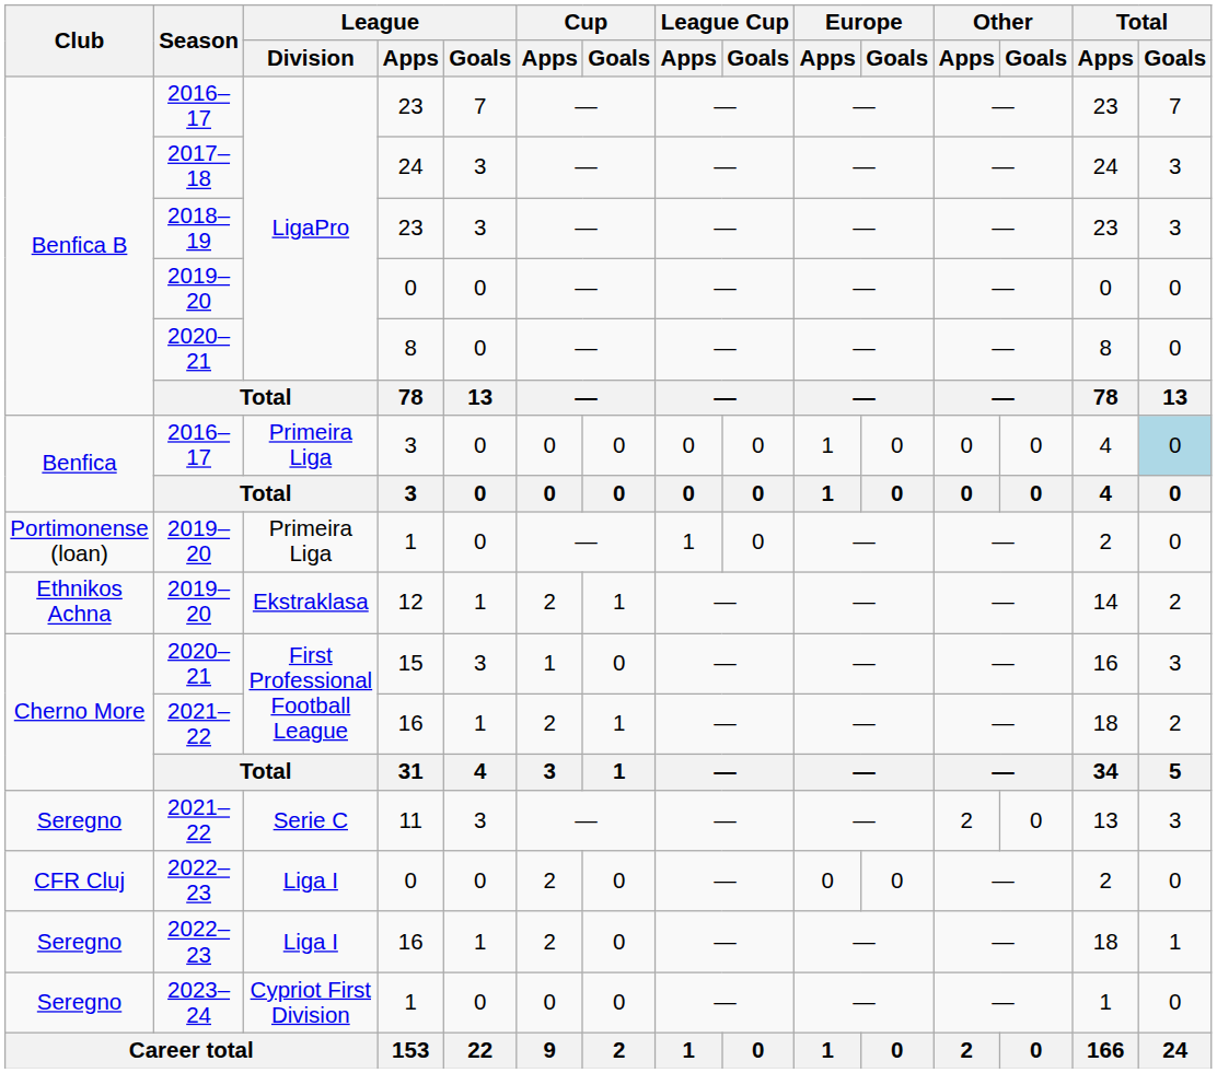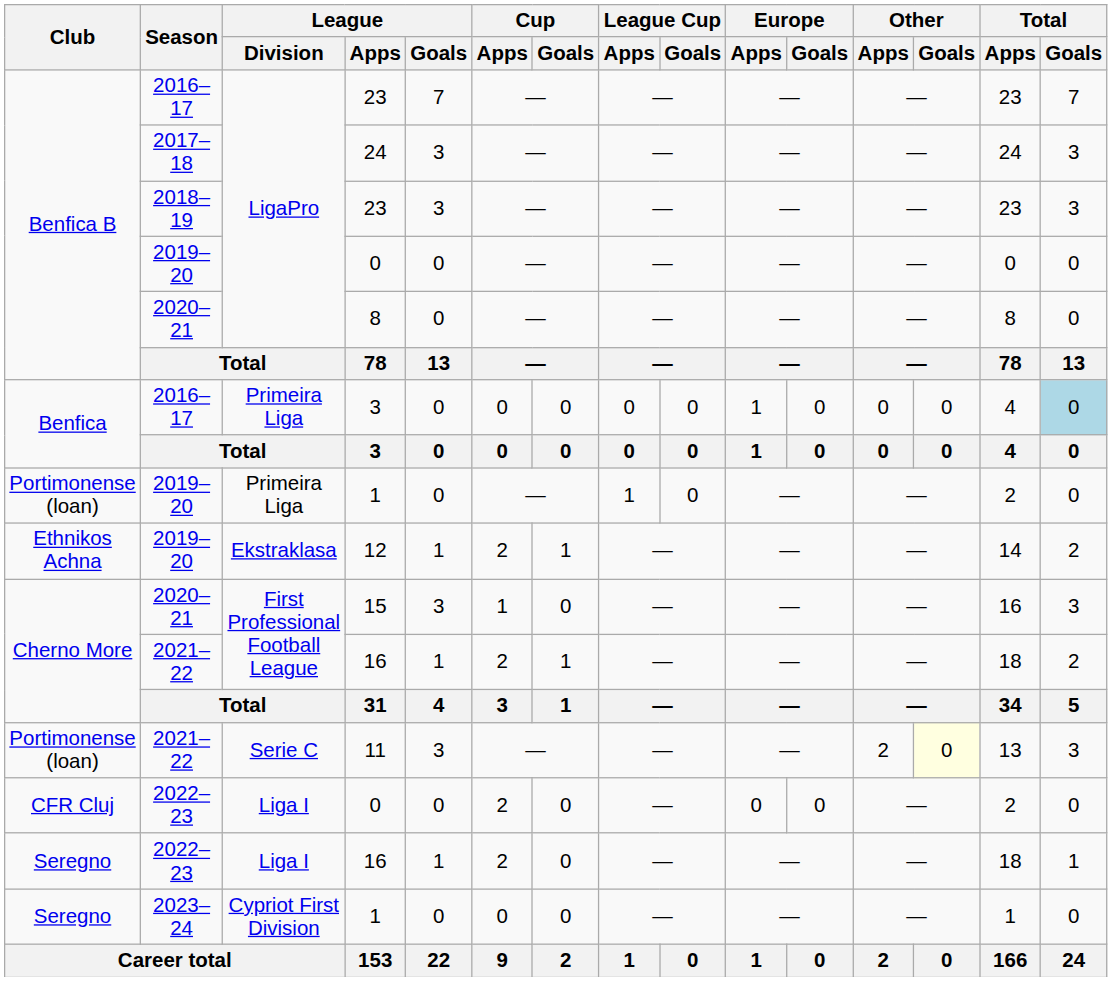 <table class="wikitable" style="text-align: center;">
 <tr>
 <th rowspan="2">Club</th>
 <th rowspan="2">Season</th>
 <th colspan="3">League</th>
 <th colspan="2">Cup</th>
 <th colspan="2">League Cup</th>
 <th colspan="2">Europe</th>
 <th colspan="2">Other</th>
 <th colspan="2">Total</th>
 </tr>
 <tr>
 <th>Division</th>
 <th>Apps</th>
 <th>Goals</th>
 <th>Apps</th>
 <th>Goals</th>
 <th>Apps</th>
 <th>Goals</th>
 <th>Apps</th>
 <th>Goals</th>
 <th>Apps</th>
 <th>Goals</th>
 <th>Apps</th>
 <th>Goals</th>
 </tr>
 <tr>
 <td rowspan="6"><a href='#'>Benfica B</a></td>
 <td><a href='#'>2016–17</a></td>
 <td rowspan="5"><a href='#'>LigaPro</a></td>
 <td>23</td>
 <td>7</td>
 <td colspan="2">—</td>
 <td colspan="2">—</td>
 <td colspan="2">—</td>
 <td colspan="2">—</td>
 <td>23</td>
 <td>7</td>
 </tr>
 <tr>
 <td><a href='#'>2017–18</a></td>
 <td>24</td>
 <td>3</td>
 <td colspan="2">—</td>
 <td colspan="2">—</td>
 <td colspan="2">—</td>
 <td colspan="2">—</td>
 <td>24</td>
 <td>3</td>
 </tr>
 <tr>
 <td><a href='#'>2018–19</a></td>
 <td>23</td>
 <td>3</td>
 <td colspan="2">—</td>
 <td colspan="2">—</td>
 <td colspan="2">—</td>
 <td colspan="2">—</td>
 <td>23</td>
 <td>3</td>
 </tr>
 <tr>
 <td><a href='#'>2019–20</a></td>
 <td>0</td>
 <td>0</td>
 <td colspan="2">—</td>
 <td colspan="2">—</td>
 <td colspan="2">—</td>
 <td colspan="2">—</td>
 <td>0</td>
 <td>0</td>
 </tr>
 <tr>
 <td><a href='#'>2020–21</a></td>
 <td>8</td>
 <td>0</td>
 <td colspan="2">—</td>
 <td colspan="2">—</td>
 <td colspan="2">—</td>
 <td colspan="2">—</td>
 <td>8</td>
 <td>0</td>
 </tr>
 <tr>
 <th colspan="2">Total</th>
 <th>78</th>
 <th>13</th>
 <th colspan="2">—</th>
 <th colspan="2">—</th>
 <th colspan="2">—</th>
 <th colspan="2">—</th>
 <th>78</th>
 <th>13</th>
 </tr>
 <tr>
 <td rowspan="2" valign="center"><a href='#'>Benfica</a></td>
 <td><a href='#'>2016–17</a></td>
 <td rowspan="1" valign="center"><a href='#'>Primeira Liga</a></td>
 <td>3</td>
 <td>0</td>
 <td>0</td>
 <td>0</td>
 <td>0</td>
 <td>0</td>
 <td>1</td>
 <td>0</td>
 <td>0</td>
 <td>0</td>
 <td>4</td>
 <td style="background: lightblue;">0</td>
 </tr>
 <tr>
 <th colspan="2">Total</th>
 <th>3</th>
 <th>0</th>
 <th>0</th>
 <th>0</th>
 <th>0</th>
 <th>0</th>
 <th>1</th>
 <th>0</th>
 <th>0</th>
 <th>0</th>
 <th>4</th>
 <th>0</th>
 </tr>
 <tr>
 <td rowspan="1" valign="center"><a href='#'>Portimonense</a> (loan)</td>
 <td><a href='#'>2019–20</a></td>
 <td rowspan="1" valign="center">Primeira Liga</td>
 <td>1</td>
 <td>0</td>
 <td colspan="2">—</td>
 <td>1</td>
 <td>0</td>
 <td colspan="2">—</td>
 <td colspan="2">—</td>
 <td>2</td>
 <td>0</td>
 </tr>
 <tr>
 <td rowspan="1" valign="center"><a href='#'>Ethnikos Achna</a></td>
 <td><a href='#'>2019–20</a></td>
 <td rowspan="1" valign="center"><a href='#'>Ekstraklasa</a></td>
 <td>12</td>
 <td>1</td>
 <td>2</td>
 <td>1</td>
 <td colspan="2">—</td>
 <td colspan="2">—</td>
 <td colspan="2">—</td>
 <td>14</td>
 <td>2</td>
 </tr>
 <tr>
 <td rowspan="3"><a href='#'>Cherno More</a></td>
 <td><a href='#'>2020–21</a></td>
 <td rowspan="2"><a href='#'>First Professional Football League</a></td>
 <td>15</td>
 <td>3</td>
 <td>1</td>
 <td>0</td>
 <td colspan="2">—</td>
 <td colspan="2">—</td>
 <td colspan="2">—</td>
 <td>16</td>
 <td>3</td>
 </tr>
 <tr>
 <td><a href='#'>2021–22</a></td>
 <td>16</td>
 <td>1</td>
 <td>2</td>
 <td>1</td>
 <td colspan="2">—</td>
 <td colspan="2">—</td>
 <td colspan="2">—</td>
 <td>18</td>
 <td>2</td>
 </tr>
 <tr>
 <th colspan="2">Total</th>
 <th>31</th>
 <th>4</th>
 <th>3</th>
 <th>1</th>
 <th colspan="2">—</th>
 <th colspan="2">—</th>
 <th colspan="2">—</th>
 <th>34</th>
 <th>5</th>
 </tr>
 <tr>
-<td rowspan="1" valign="center"><a href='#'>Seregno</a></td>
+<td rowspan="1" valign="center"><a href='#'>Portimonense</a> (loan)</td>
 <td><a href='#'>2021–22</a></td>
 <td rowspan="1" valign="center"><a href='#'>Serie C</a></td>
 <td>11</td>
 <td>3</td>
 <td colspan="2">—</td>
 <td colspan="2">—</td>
 <td colspan="2">—</td>
 <td>2</td>
-<td>0</td>
+<td style="background: lightyellow;">0</td>
 <td>13</td>
 <td>3</td>
 </tr>
 <tr>
 <td rowspan="1" valign="center"><a href='#'>CFR Cluj</a></td>
 <td><a href='#'>2022–23</a></td>
 <td rowspan="1" valign="center"><a href='#'>Liga I</a></td>
 <td>0</td>
 <td>0</td>
 <td>2</td>
 <td>0</td>
 <td colspan="2">—</td>
 <td>0</td>
 <td>0</td>
 <td colspan="2">—</td>
 <td>2</td>
 <td>0</td>
 </tr>
 <tr>
 <td rowspan="1" valign="center"><a href='#'>Seregno</a></td>
 <td><a href='#'>2022–23</a></td>
 <td rowspan="1" valign="center"><a href='#'>Liga I</a></td>
 <td>16</td>
 <td>1</td>
 <td>2</td>
 <td>0</td>
 <td colspan="2">—</td>
 <td colspan="2">—</td>
 <td colspan="2">—</td>
 <td>18</td>
 <td>1</td>
 </tr>
 <tr>
 <td rowspan="1" valign="center"><a href='#'>Seregno</a></td>
 <td><a href='#'>2023–24</a></td>
 <td rowspan="1" valign="center"><a href='#'>Cypriot First Division</a></td>
 <td>1</td>
 <td>0</td>
 <td>0</td>
 <td>0</td>
 <td colspan="2">—</td>
 <td colspan="2">—</td>
 <td colspan="2">—</td>
 <td>1</td>
 <td>0</td>
 </tr>
 <tr>
 <th colspan="3">Career total</th>
 <th>153</th>
 <th>22</th>
 <th>9</th>
 <th>2</th>
 <th>1</th>
 <th>0</th>
 <th>1</th>
 <th>0</th>
 <th>2</th>
 <th>0</th>
 <th>166</th>
 <th>24</th>
 </tr>
 </table>
